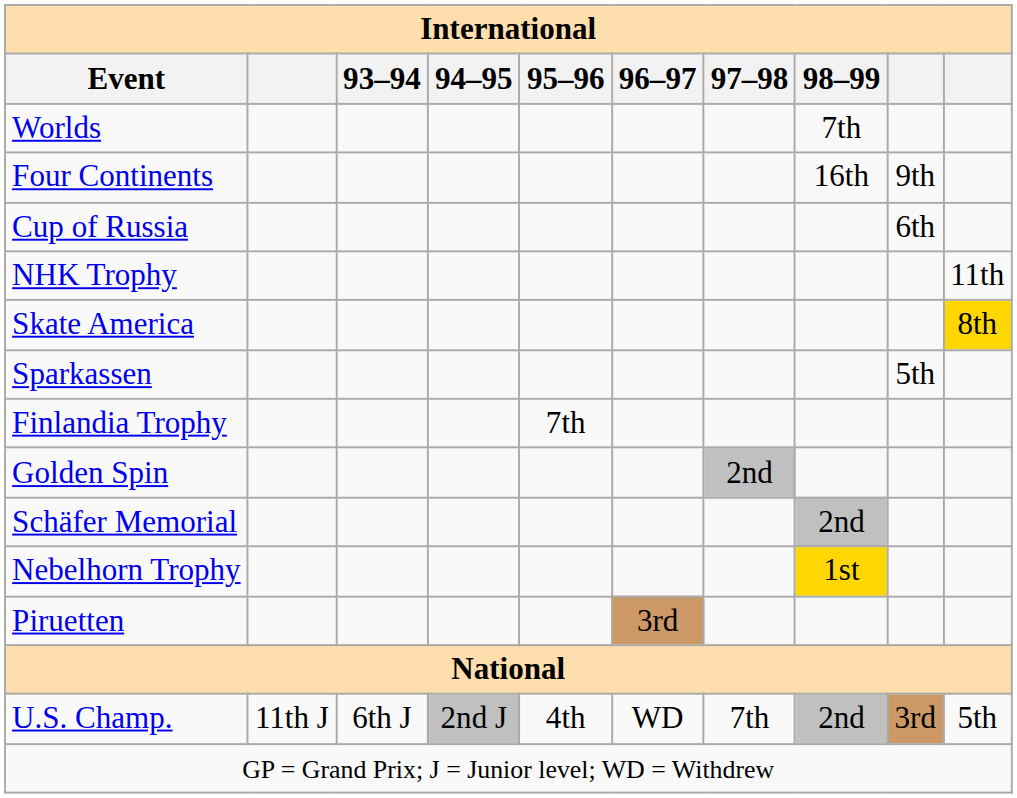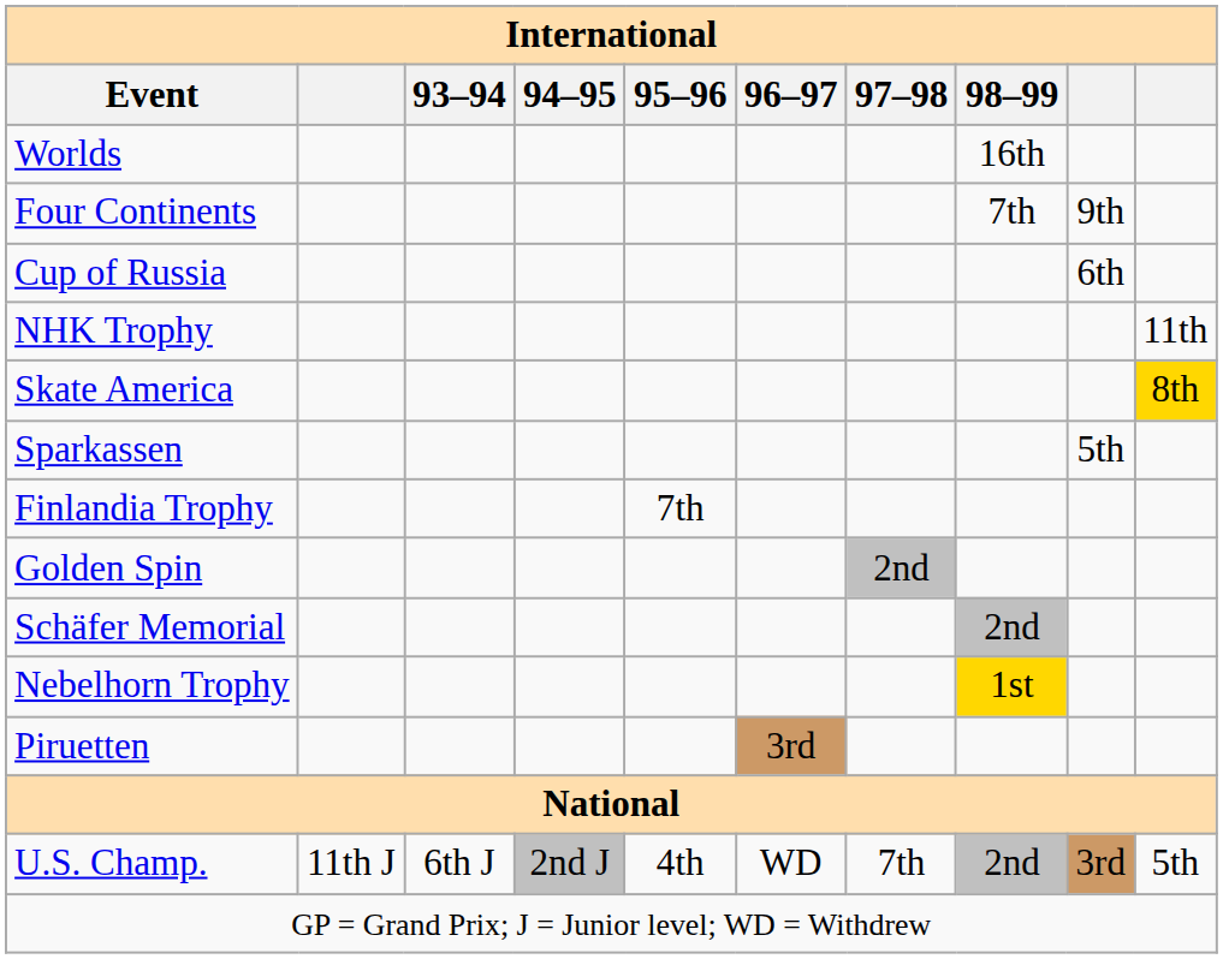 <table class="wikitable" style="text-align:center">
 <tr>
 <th style="background-color: #ffdead; " colspan=10 align=center>International</th>
 </tr>
 <tr>
 <th>Event</th>
 <th></th>
 <th>93–94</th>
 <th>94–95</th>
 <th>95–96</th>
 <th>96–97</th>
 <th>97–98</th>
 <th>98–99</th>
 <th></th>
 <th></th>
 </tr>
 <tr>
 <td align=left><a href='#'>Worlds</a></td>
 <td></td>
 <td></td>
 <td></td>
 <td></td>
 <td></td>
 <td></td>
-<td>7th</td>
+<td>16th</td>
 <td></td>
 <td></td>
 </tr>
 <tr>
 <td align=left><a href='#'>Four Continents</a></td>
 <td></td>
 <td></td>
 <td></td>
 <td></td>
 <td></td>
 <td></td>
-<td>16th</td>
+<td>7th</td>
 <td>9th</td>
 <td></td>
 </tr>
 <tr>
 <td align=left> <a href='#'>Cup of Russia</a></td>
 <td></td>
 <td></td>
 <td></td>
 <td></td>
 <td></td>
 <td></td>
 <td></td>
 <td>6th</td>
 <td></td>
 </tr>
 <tr>
 <td align=left>  <a href='#'>NHK Trophy</a></td>
 <td></td>
 <td></td>
 <td></td>
 <td></td>
 <td></td>
 <td></td>
 <td></td>
 <td></td>
 <td>11th</td>
 </tr>
 <tr>
 <td align=left>  <a href='#'>Skate America</a></td>
 <td></td>
 <td></td>
 <td></td>
 <td></td>
 <td></td>
 <td></td>
 <td></td>
 <td></td>
 <td style="background: gold;">8th</td>
 </tr>
 <tr>
 <td align=left>  <a href='#'>Sparkassen</a></td>
 <td></td>
 <td></td>
 <td></td>
 <td></td>
 <td></td>
 <td></td>
 <td></td>
 <td>5th</td>
 <td></td>
 </tr>
 <tr>
 <td align=left><a href='#'>Finlandia Trophy</a></td>
 <td></td>
 <td></td>
 <td></td>
 <td>7th</td>
 <td></td>
 <td></td>
 <td></td>
 <td></td>
 <td></td>
 </tr>
 <tr>
 <td align=left><a href='#'>Golden Spin</a></td>
 <td></td>
 <td></td>
 <td></td>
 <td></td>
 <td></td>
 <td bgcolor=silver>2nd</td>
 <td></td>
 <td></td>
 <td></td>
 </tr>
 <tr>
 <td align=left><a href='#'>Schäfer Memorial</a></td>
 <td></td>
 <td></td>
 <td></td>
 <td></td>
 <td></td>
 <td></td>
 <td bgcolor=silver>2nd</td>
 <td></td>
 <td></td>
 </tr>
 <tr>
 <td align=left><a href='#'>Nebelhorn Trophy</a></td>
 <td></td>
 <td></td>
 <td></td>
 <td></td>
 <td></td>
 <td></td>
 <td bgcolor=gold>1st</td>
 <td></td>
 <td></td>
 </tr>
 <tr>
 <td align=left><a href='#'>Piruetten</a></td>
 <td></td>
 <td></td>
 <td></td>
 <td></td>
 <td bgcolor=cc9966>3rd</td>
 <td></td>
 <td></td>
 <td></td>
 <td></td>
 </tr>
 <tr>
 <th style="background-color: #ffdead; " colspan=10 align=center>National</th>
 </tr>
 <tr>
 <td align=left><a href='#'>U.S. Champ.</a></td>
 <td>11th J</td>
 <td>6th J</td>
 <td bgcolor=silver>2nd J</td>
 <td>4th</td>
 <td>WD</td>
 <td>7th</td>
 <td bgcolor=silver>2nd</td>
 <td bgcolor=cc9966>3rd</td>
 <td>5th</td>
 </tr>
 <tr>
 <td colspan=10 align=center><small> GP = Grand Prix; J = Junior level; WD = Withdrew </small></td>
 </tr>
 </table>
